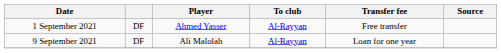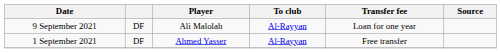 <table class="wikitable sortable" style="width:60%; text-align:center; font-size:85%; text-align:centre;">
 <tr>
 <th>Date</th>
 <th></th>
 <th>Player</th>
 <th>To club</th>
 <th>Transfer fee</th>
 <th>Source</th>
 </tr>
 <tr>
+<td>9 September 2021</td>
+<td>DF</td>
+<td> Ali Malolah</td>
+<td><a href='#'>Al-Rayyan</a></td>
+<td>Loan for one year</td>
+<td></td>
+</tr>
+<tr>
 <td>1 September 2021</td>
 <td>DF</td>
 <td> <a href='#'>Ahmed Yasser</a></td>
 <td><a href='#'>Al-Rayyan</a></td>
 <td>Free transfer</td>
 <td></td>
 </tr>
 <tr>
-<td>9 September 2021</td>
-<td>DF</td>
-<td> Ali Malolah</td>
-<td><a href='#'>Al-Rayyan</a></td>
-<td>Loan for one year</td>
-<td></td>
-</tr>
-<tr>
 </tr>
 </table>
